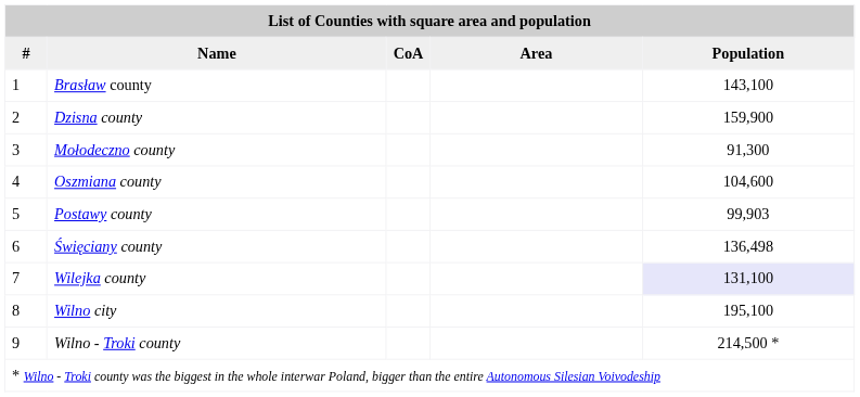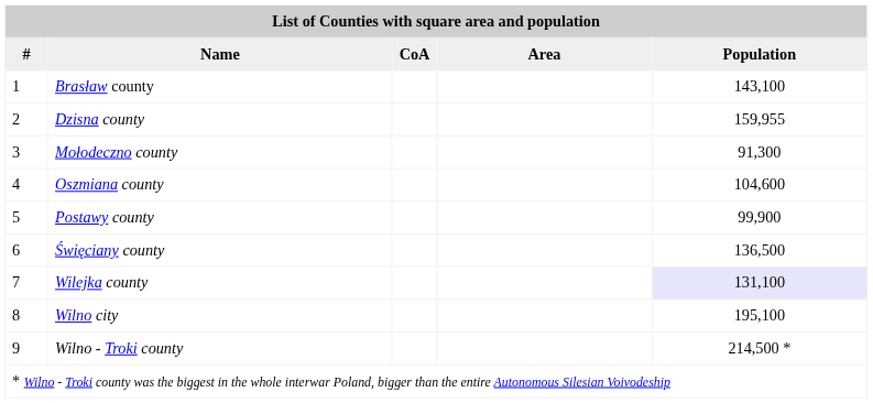 <table border="1" align="center" style="border-collapse:collapse; border-color:#f2f2f4; margin-top:1px; margin-bottom:15px; font-size:90%" cellpadding="6" width="50%">
 <tr align="center">
 <th colspan=5 bgcolor="#CECECE"><strong>List of Counties with square area and population</strong></th>
 </tr>
 <tr>
 <th bgcolor="#EFEFEF" width="5%">#</th>
 <th bgcolor="#EFEFEF" width="40%">Name</th>
 <th bgcolor="#EFEFEF" width="5%">CoA</th>
 <th bgcolor="#EFEFEF" width="25%">Area</th>
 <th bgcolor="#EFEFEF" width="25%">Population</th>
 </tr>
 <tr>
 <td>1</td>
 <td><em><a href='#'>Brasław</a></em> county</td>
 <td></td>
 <td align="center"></td>
 <td align="center">143,100</td>
 </tr>
 <tr>
 <td>2</td>
 <td><em><a href='#'>Dzisna</a> county</em></td>
 <td></td>
 <td align="center"></td>
-<td align="center">159,900</td>
+<td align="center">159,955</td>
 </tr>
 <tr>
 <td>3</td>
 <td><em><a href='#'>Mołodeczno</a> county</em></td>
 <td></td>
 <td align="center"></td>
 <td align="center">91,300</td>
 </tr>
 <tr>
 <td>4</td>
 <td><em><a href='#'>Oszmiana</a> county</em></td>
 <td></td>
 <td align="center"></td>
 <td align="center">104,600</td>
 </tr>
 <tr>
 <td>5</td>
 <td><em><a href='#'>Postawy</a> county</em></td>
 <td></td>
 <td align="center"></td>
-<td align="center">99,903</td>
+<td align="center">99,900</td>
 </tr>
 <tr>
 <td>6</td>
 <td><em><a href='#'>Święciany</a> county</em></td>
 <td></td>
 <td align="center"></td>
-<td align="center">136,498</td>
+<td align="center">136,500</td>
 </tr>
 <tr>
 <td>7</td>
 <td><em><a href='#'>Wilejka</a> county</em></td>
 <td></td>
 <td align="center"></td>
 <td align="center" style="background: lavender;">131,100</td>
 </tr>
 <tr>
 <td>8</td>
 <td><em><a href='#'>Wilno</a> city</em></td>
 <td></td>
 <td align="center"></td>
 <td align="center">195,100</td>
 </tr>
 <tr>
 <td>9</td>
 <td><em>Wilno - <a href='#'>Troki</a> county</em></td>
 <td></td>
 <td align="center"></td>
 <td align="center">214,500 *</td>
 </tr>
 <tr>
 <td colspan=5> * <small><em><a href='#'>Wilno</a> - <a href='#'>Troki</a> county was the biggest in the whole interwar Poland, bigger than the entire <a href='#'>Autonomous Silesian Voivodeship</a></em></small></td>
 </tr>
 </table>
